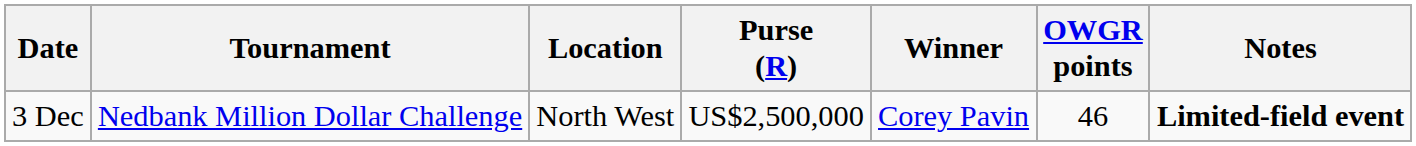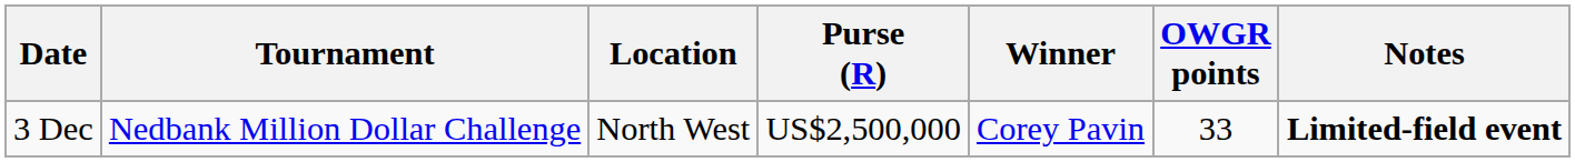 <table class="wikitable" style="font-size:95%">
 <tr>
 <th>Date</th>
 <th>Tournament</th>
 <th>Location</th>
 <th>Purse<br>(<a href='#'>R</a>)</th>
 <th>Winner</th>
 <th><a href='#'>OWGR</a><br>points</th>
 <th>Notes</th>
 </tr>
 <tr>
 <td>3 Dec</td>
 <td><a href='#'>Nedbank Million Dollar Challenge</a></td>
 <td>North West</td>
 <td align=right>US$2,500,000</td>
 <td> <a href='#'>Corey Pavin</a></td>
-<td align=center>46</td>
+<td align=center>33</td>
 <td><strong>Limited-field event</strong></td>
 </tr>
 </table>
